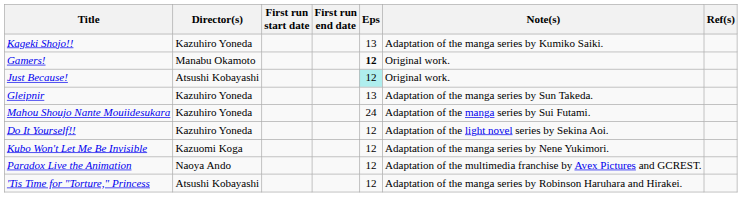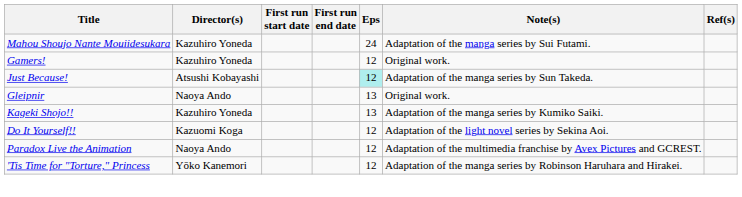 <table class="wikitable sortable">
 <tr>
 <th scope="col">Title</th>
 <th scope="col">Director(s)</th>
 <th scope="col">First run<br>start date</th>
 <th scope="col">First run<br>end date</th>
 <th scope="col" class="unsortable">Eps</th>
 <th scope="col" class="unsortable">Note(s)</th>
 <th scope="col" class="unsortable">Ref(s)</th>
 </tr>
 <tr>
+<td><em><a href='#'>Mahou Shoujo Nante Mouiidesukara</a></em></td>
+<td>Kazuhiro Yoneda</td>
+<td></td>
+<td></td>
+<td style="text-align:center">24</td>
+<td>Adaptation of the <a href='#'>manga</a> series by Sui Futami.</td>
+<td style="text-align:center"></td>
+</tr>
+<tr>
+<td><em><a href='#'>Gamers!</a></em></td>
+<td>Kazuhiro Yoneda</td>
+<td></td>
+<td></td>
+<td style="text-align:center">12</td>
+<td>Original work.</td>
+<td style="text-align:center"></td>
+</tr>
+<tr>
+<td><em><a href='#'>Just Because!</a></em></td>
+<td>Atsushi Kobayashi</td>
+<td></td>
+<td></td>
+<td style="background: paleturquoise; text-align:center">12</td>
+<td>Adaptation of the manga series by Sun Takeda.</td>
+<td style="text-align:center"></td>
+</tr>
+<tr>
+<td><em><a href='#'>Gleipnir</a></em></td>
+<td>Naoya Ando</td>
+<td></td>
+<td></td>
+<td style="text-align:center">13</td>
+<td>Original work.</td>
+<td style="text-align:center"></td>
+</tr>
+<tr>
 <td><em><a href='#'>Kageki Shojo!!</a></em></td>
 <td>Kazuhiro Yoneda</td>
 <td></td>
 <td></td>
 <td style="text-align:center">13</td>
 <td>Adaptation of the manga series by Kumiko Saiki.</td>
 <td style="text-align:center"></td>
 </tr>
 <tr>
-<td><em><a href='#'>Gamers!</a></em></td>
-<td>Manabu Okamoto</td>
-<td></td>
-<td></td>
-<td style="text-align:center"><strong>12</strong></td>
-<td>Original work.</td>
-<td style="text-align:center"></td>
-</tr>
-<tr>
-<td><em><a href='#'>Just Because!</a></em></td>
-<td>Atsushi Kobayashi</td>
-<td></td>
-<td></td>
-<td style="background: paleturquoise; text-align:center">12</td>
-<td>Original work.</td>
-<td style="text-align:center"></td>
-</tr>
-<tr>
-<td><em><a href='#'>Gleipnir</a></em></td>
-<td>Kazuhiro Yoneda</td>
-<td></td>
-<td></td>
-<td style="text-align:center">13</td>
-<td>Adaptation of the manga series by Sun Takeda.</td>
-<td style="text-align:center"></td>
-</tr>
-<tr>
-<td><em><a href='#'>Mahou Shoujo Nante Mouiidesukara</a></em></td>
-<td>Kazuhiro Yoneda</td>
-<td></td>
-<td></td>
-<td style="text-align:center">24</td>
-<td>Adaptation of the <a href='#'>manga</a> series by Sui Futami.</td>
-<td style="text-align:center"></td>
-</tr>
-<tr>
 <td><em><a href='#'>Do It Yourself!!</a></em></td>
-<td>Kazuhiro Yoneda</td>
+<td>Kazuomi Koga</td>
 <td></td>
 <td></td>
 <td style="text-align:center">12</td>
 <td>Adaptation of the <a href='#'>light novel</a> series by Sekina Aoi.</td>
-<td style="text-align:center"></td>
-</tr>
-<tr>
-<td><em><a href='#'>Kubo Won't Let Me Be Invisible</a></em></td>
-<td>Kazuomi Koga</td>
-<td></td>
-<td></td>
-<td style="text-align:center">12</td>
-<td>Adaptation of the manga series by Nene Yukimori.</td>
 <td style="text-align:center"></td>
 </tr>
 <tr>
 <td><em><a href='#'>Paradox Live the Animation</a></em></td>
 <td>Naoya Ando</td>
 <td></td>
 <td></td>
 <td style="text-align:center">12</td>
 <td>Adaptation of the multimedia franchise by <a href='#'>Avex Pictures</a> and GCREST.</td>
 <td style="text-align:center"></td>
 </tr>
 <tr>
 <td><em><a href='#'>'Tis Time for "Torture," Princess</a></em></td>
-<td>Atsushi Kobayashi</td>
+<td>Yōko Kanemori</td>
 <td></td>
 <td></td>
 <td style="text-align:center">12</td>
 <td>Adaptation of the manga series by Robinson Haruhara and Hirakei.</td>
 <td style="text-align:center"></td>
 </tr>
 </table>
